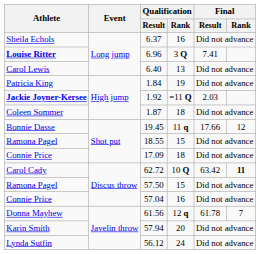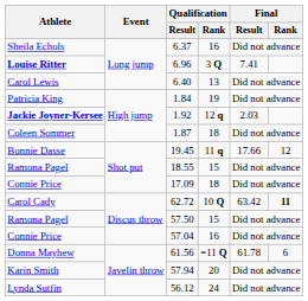 <table class=wikitable style=font-size:90%;text-align:center>
 <tr>
 <th rowspan=2>Athlete</th>
 <th rowspan=2>Event</th>
 <th colspan=2>Qualification</th>
 <th colspan=2>Final</th>
 </tr>
 <tr style=font-size:95%>
 <th>Result</th>
 <th>Rank</th>
 <th>Result</th>
 <th>Rank</th>
 </tr>
 <tr>
 <td align=left><a href='#'>Sheila Echols</a></td>
 <td align=left rowspan=3><a href='#'>Long jump</a></td>
 <td>6.37</td>
 <td>16</td>
 <td colspan=2>Did not advance</td>
 </tr>
 <tr>
 <td align=left><strong><a href='#'>Louise Ritter</a></strong></td>
 <td>6.96</td>
 <td>3 <strong>Q</strong></td>
 <td>7.41 </td>
 <td></td>
 </tr>
 <tr>
 <td align=left><a href='#'>Carol Lewis</a></td>
 <td>6.40</td>
 <td>13</td>
 <td colspan=2>Did not advance</td>
 </tr>
 <tr>
 <td align=left><a href='#'>Patricia King</a></td>
 <td align=left rowspan=3><a href='#'>High jump</a></td>
 <td>1.84</td>
 <td>19</td>
 <td colspan=2>Did not advance</td>
 </tr>
 <tr>
 <td align=left><strong><a href='#'>Jackie Joyner-Kersee</a></strong></td>
 <td>1.92</td>
-<td>=11 <strong>Q</strong></td>
+<td>12 <strong>q</strong></td>
 <td>2.03 </td>
 <td></td>
 </tr>
 <tr>
 <td align=left><a href='#'>Coleen Sommer</a></td>
 <td>1.87</td>
 <td>18</td>
 <td colspan=2>Did not advance</td>
 </tr>
 <tr>
 <td align=left><a href='#'>Bonnie Dasse</a></td>
 <td align=left rowspan=3><a href='#'>Shot put</a></td>
 <td>19.45</td>
 <td>11 <strong>q</strong></td>
 <td>17.66</td>
 <td>12</td>
 </tr>
 <tr>
 <td align=left><a href='#'>Ramona Pagel</a></td>
 <td>18.55</td>
 <td>15</td>
 <td colspan=2>Did not advance</td>
 </tr>
 <tr>
 <td align=left><a href='#'>Connie Price</a></td>
 <td>17.09</td>
 <td>18</td>
 <td colspan=2>Did not advance</td>
 </tr>
 <tr>
 <td align=left><a href='#'>Carol Cady</a></td>
 <td align=left rowspan=3><a href='#'>Discus throw</a></td>
 <td>62.72</td>
 <td>10 <strong>Q</strong></td>
 <td>63.42</td>
 <td><strong>11</strong></td>
 </tr>
 <tr>
 <td align=left><a href='#'>Ramona Pagel</a></td>
 <td>57.50</td>
 <td>15</td>
 <td colspan=2>Did not advance</td>
 </tr>
 <tr>
 <td align=left><a href='#'>Connie Price</a></td>
 <td>57.04</td>
 <td>16</td>
 <td colspan=2>Did not advance</td>
 </tr>
 <tr>
 <td align=left><a href='#'>Donna Mayhew</a></td>
 <td align=left rowspan=3><a href='#'>Javelin throw</a></td>
 <td>61.56</td>
-<td>12 <strong>q</strong></td>
+<td>=11 <strong>Q</strong></td>
 <td>61.78</td>
-<td>7</td>
+<td>6</td>
 </tr>
 <tr>
 <td align=left><a href='#'>Karin Smith</a></td>
 <td>57.94</td>
 <td>20</td>
 <td colspan=2>Did not advance</td>
 </tr>
 <tr>
 <td align=left><a href='#'>Lynda Sutfin</a></td>
 <td>56.12</td>
 <td>24</td>
 <td colspan=2>Did not advance</td>
 </tr>
 </table>
